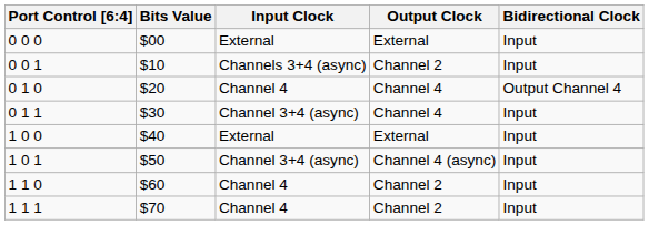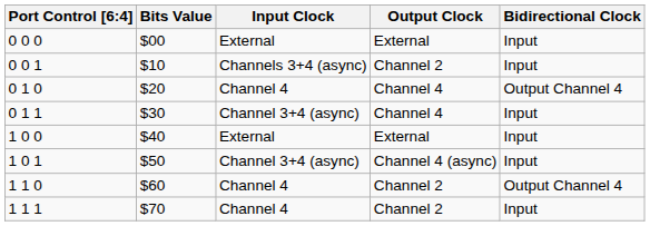 <table class="wikitable">
 <tr>
 <th>Port Control [6:4]</th>
 <th>Bits Value</th>
 <th>Input Clock</th>
 <th>Output Clock</th>
 <th>Bidirectional Clock</th>
 </tr>
 <tr>
 <td>0 0 0</td>
 <td>$00</td>
 <td>External</td>
 <td>External</td>
 <td>Input</td>
 </tr>
 <tr>
 <td>0 0 1</td>
 <td>$10</td>
 <td>Channels 3+4 (async)</td>
 <td>Channel 2</td>
 <td>Input</td>
 </tr>
 <tr>
 <td>0 1 0</td>
 <td>$20</td>
 <td>Channel 4</td>
 <td>Channel 4</td>
 <td>Output Channel 4</td>
 </tr>
 <tr>
 <td>0 1 1</td>
 <td>$30</td>
 <td>Channel 3+4 (async)</td>
 <td>Channel 4</td>
 <td>Input</td>
 </tr>
 <tr>
 <td>1 0 0</td>
 <td>$40</td>
 <td>External</td>
 <td>External</td>
 <td>Input</td>
 </tr>
 <tr>
 <td>1 0 1</td>
 <td>$50</td>
 <td>Channel 3+4 (async)</td>
 <td>Channel 4 (async)</td>
 <td>Input</td>
 </tr>
 <tr>
 <td>1 1 0</td>
 <td>$60</td>
 <td>Channel 4</td>
 <td>Channel 2</td>
-<td>Input</td>
+<td>Output Channel 4</td>
 </tr>
 <tr>
 <td>1 1 1</td>
 <td>$70</td>
 <td>Channel 4</td>
 <td>Channel 2</td>
 <td>Input</td>
 </tr>
 </table>
